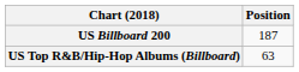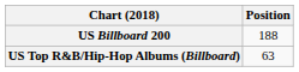 <table class="wikitable sortable plainrowheaders" style="text-align:center">
 <tr>
 <th scope="col">Chart (2018)</th>
 <th scope="col">Position</th>
 </tr>
 <tr>
 <th scope="row">US <em>Billboard</em> 200</th>
-<td>187</td>
+<td>188</td>
 </tr>
 <tr>
 <th scope="row">US Top R&B/Hip-Hop Albums (<em>Billboard</em>)</th>
 <td>63</td>
 </tr>
 </table>
